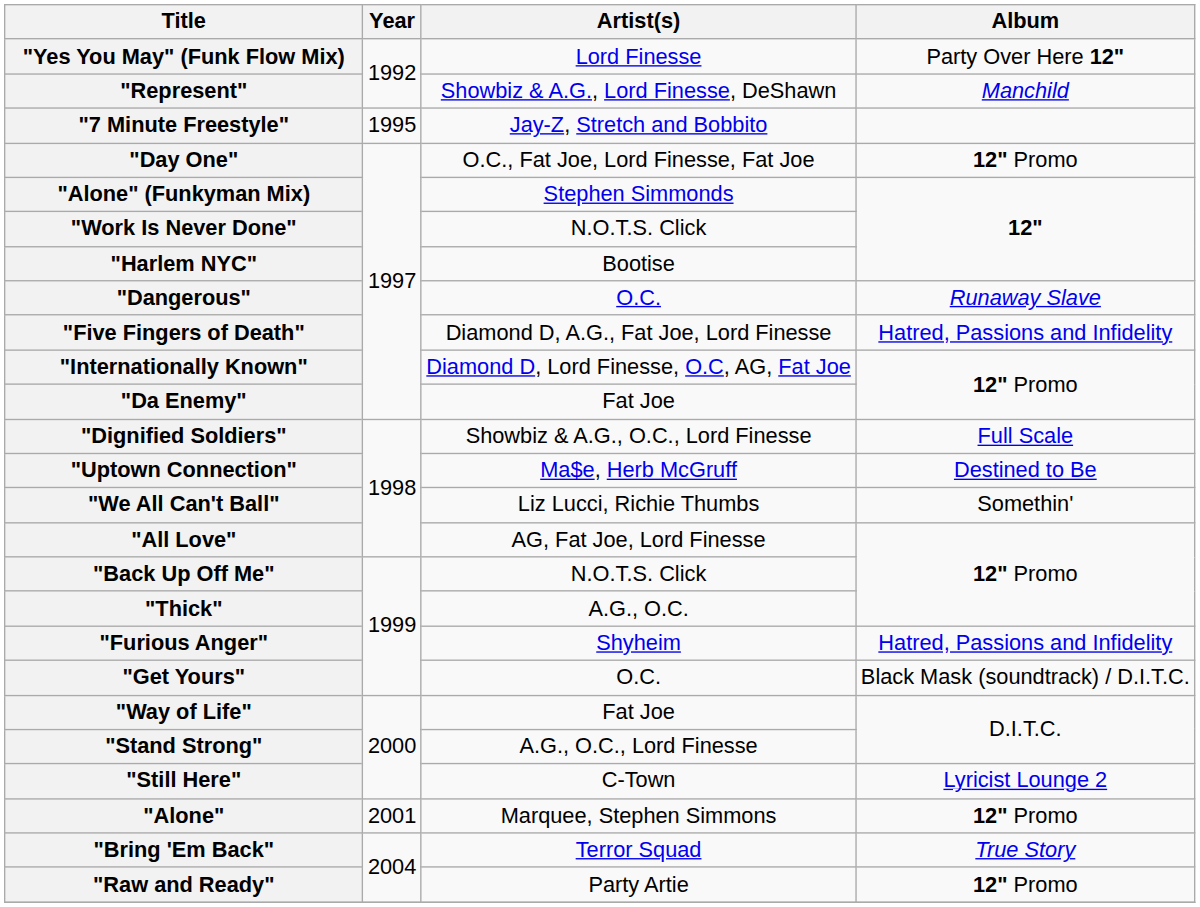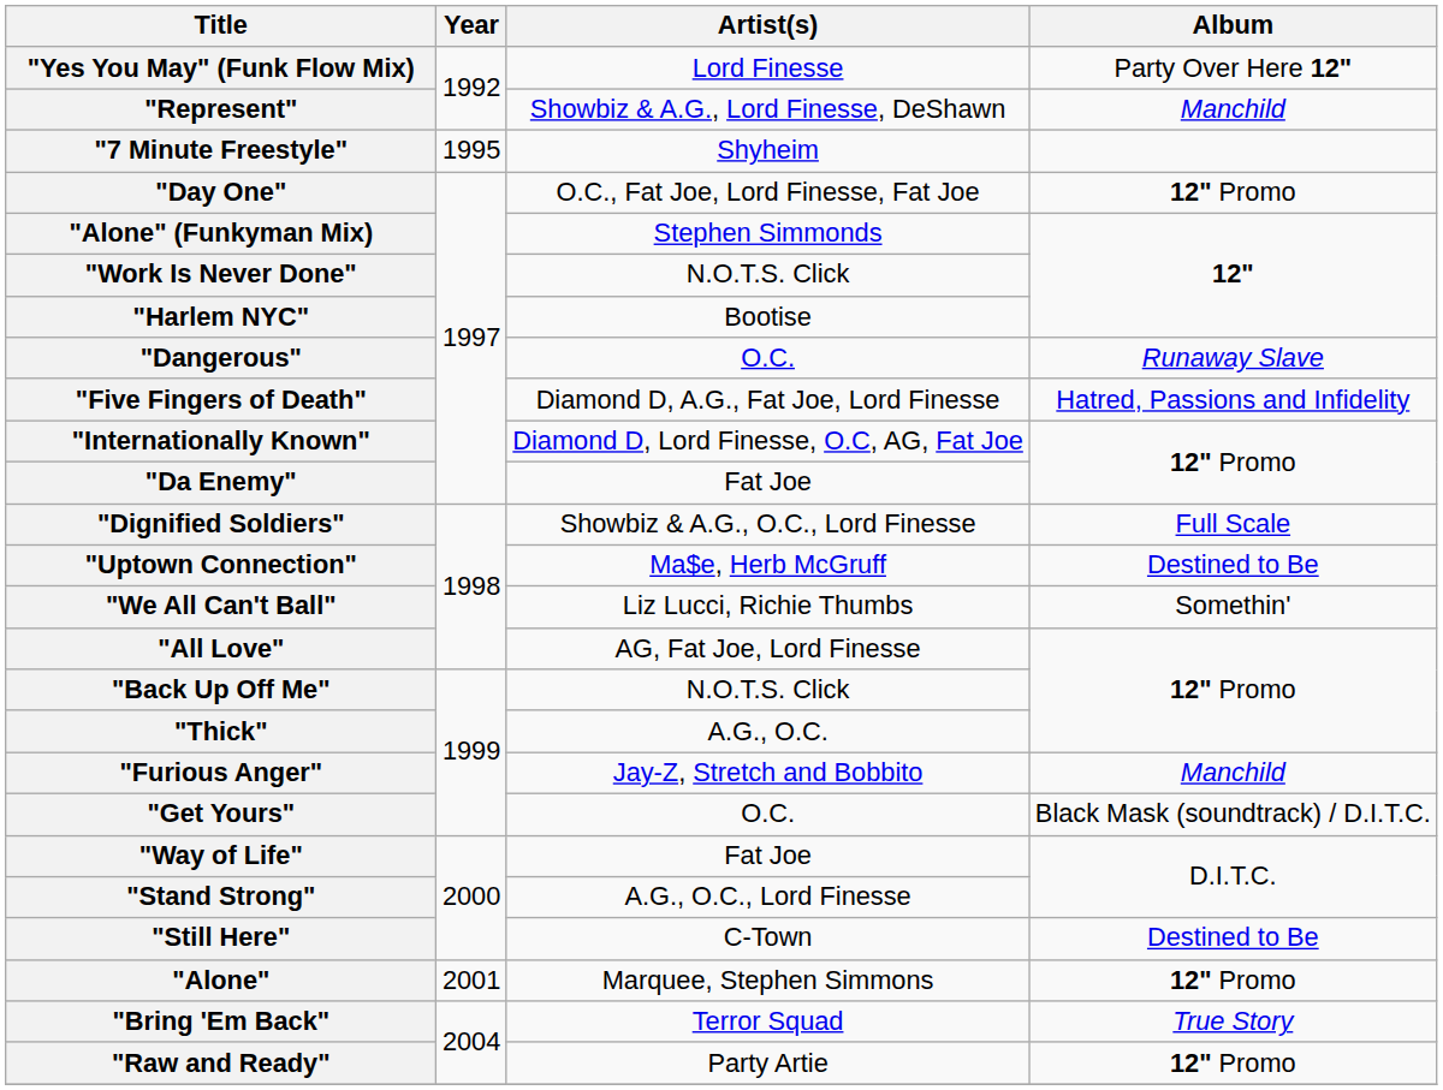 <table class="wikitable plainrowheaders" style="text-align:center">
 <tr>
 <th scope="col" style="width:16em;">Title</th>
 <th scope="col">Year</th>
 <th scope="col">Artist(s)</th>
 <th scope="col">Album</th>
 </tr>
 <tr>
 <th>"Yes You May" (Funk Flow Mix)</th>
 <td rowspan="2">1992</td>
 <td><a href='#'>Lord Finesse</a></td>
 <td>Party Over Here <strong>12"</strong></td>
 </tr>
 <tr>
 <th scope="row">"Represent"</th>
 <td><a href='#'>Showbiz & A.G.</a>, <a href='#'>Lord Finesse</a>, DeShawn</td>
 <td><em><a href='#'>Manchild</a></em></td>
 </tr>
 <tr>
 <th>"7 Minute Freestyle"</th>
 <td>1995</td>
-<td><a href='#'>Jay-Z</a>, <a href='#'>Stretch and Bobbito</a></td>
+<td><a href='#'>Shyheim</a></td>
 <td></td>
 </tr>
 <tr>
 <th scope="row">"Day One"</th>
 <td rowspan="8">1997</td>
 <td>O.C., Fat Joe, Lord Finesse, Fat Joe</td>
 <td><strong>12"</strong> Promo</td>
 </tr>
 <tr>
 <th>"Alone" (Funkyman Mix)</th>
 <td><a href='#'>Stephen Simmonds</a></td>
 <td rowspan="3"><strong>12"</strong></td>
 </tr>
 <tr>
 <th scope="row">"Work Is Never Done"</th>
 <td>N.O.T.S. Click</td>
 </tr>
 <tr>
 <th>"Harlem NYC"</th>
 <td>Bootise</td>
 </tr>
 <tr>
 <th scope="row">"Dangerous"</th>
 <td><a href='#'>O.C.</a></td>
 <td><em><a href='#'>Runaway Slave</a></em></td>
 </tr>
 <tr>
 <th scope="row">"Five Fingers of Death"</th>
 <td>Diamond D, A.G., Fat Joe, Lord Finesse</td>
 <td><a href='#'>Hatred, Passions and Infidelity</a></td>
 </tr>
 <tr>
 <th scope="row">"Internationally Known"</th>
 <td><a href='#'>Diamond D</a>, Lord Finesse, <a href='#'>O.C</a>, AG, <a href='#'>Fat Joe</a></td>
 <td rowspan="2"><strong>12"</strong> Promo</td>
 </tr>
 <tr>
 <th>"Da Enemy"</th>
 <td>Fat Joe</td>
 </tr>
 <tr>
 <th scope="row">"Dignified Soldiers"</th>
 <td rowspan="4">1998</td>
 <td>Showbiz & A.G., O.C., Lord Finesse</td>
 <td><a href='#'>Full Scale</a></td>
 </tr>
 <tr>
 <th scope="row">"Uptown Connection"</th>
 <td><a href='#'>Ma$e</a>, <a href='#'>Herb McGruff</a></td>
 <td><a href='#'>Destined to Be</a></td>
 </tr>
 <tr>
 <th scope="row">"We All Can't Ball"</th>
 <td>Liz Lucci, Richie Thumbs</td>
 <td>Somethin'</td>
 </tr>
 <tr>
 <th scope="row">"All Love"</th>
 <td>AG, Fat Joe, Lord Finesse</td>
 <td rowspan="3"><strong>12"</strong> Promo</td>
 </tr>
 <tr>
 <th scope="row">"Back Up Off Me"</th>
 <td rowspan="4">1999</td>
 <td>N.O.T.S. Click</td>
 </tr>
 <tr>
 <th scope="row">"Thick"</th>
 <td>A.G., O.C.</td>
 </tr>
 <tr>
 <th scope="row">"Furious Anger"</th>
-<td><a href='#'>Shyheim</a></td>
-<td><a href='#'>Hatred, Passions and Infidelity</a></td>
+<td><a href='#'>Jay-Z</a>, <a href='#'>Stretch and Bobbito</a></td>
+<td><em><a href='#'>Manchild</a></em></td>
 </tr>
 <tr>
 <th scope="row">"Get Yours"</th>
 <td>O.C.</td>
 <td>Black Mask (soundtrack) / D.I.T.C.</td>
 </tr>
 <tr>
 <th scope="row">"Way of Life"</th>
 <td rowspan="3">2000</td>
 <td>Fat Joe</td>
 <td rowspan="2">D.I.T.C.</td>
 </tr>
 <tr>
 <th>"Stand Strong"</th>
 <td>A.G., O.C., Lord Finesse</td>
 </tr>
 <tr>
 <th>"Still Here"</th>
 <td>C-Town</td>
-<td><a href='#'>Lyricist Lounge 2</a></td>
+<td><a href='#'>Destined to Be</a></td>
 </tr>
 <tr>
 <th scope="row">"Alone"</th>
 <td>2001</td>
 <td>Marquee, Stephen Simmons</td>
 <td><strong>12"</strong> Promo</td>
 </tr>
 <tr>
 <th scope="row">"Bring 'Em Back"</th>
 <td rowspan="2">2004</td>
 <td><a href='#'>Terror Squad</a></td>
 <td><em><a href='#'>True Story</a></em></td>
 </tr>
 <tr>
 <th scope="row">"Raw and Ready"</th>
 <td>Party Artie</td>
 <td><strong>12"</strong> Promo</td>
 </tr>
 <tr>
 </tr>
 </table>
